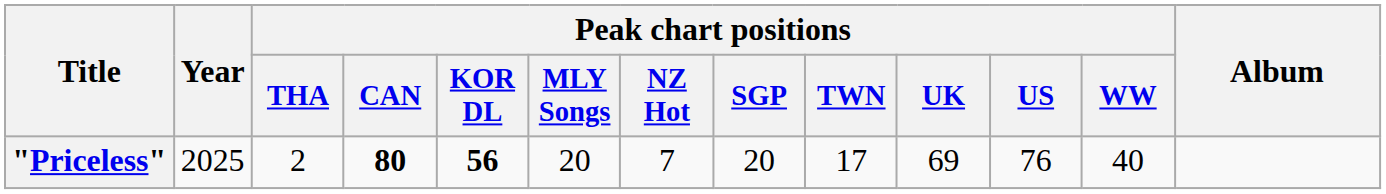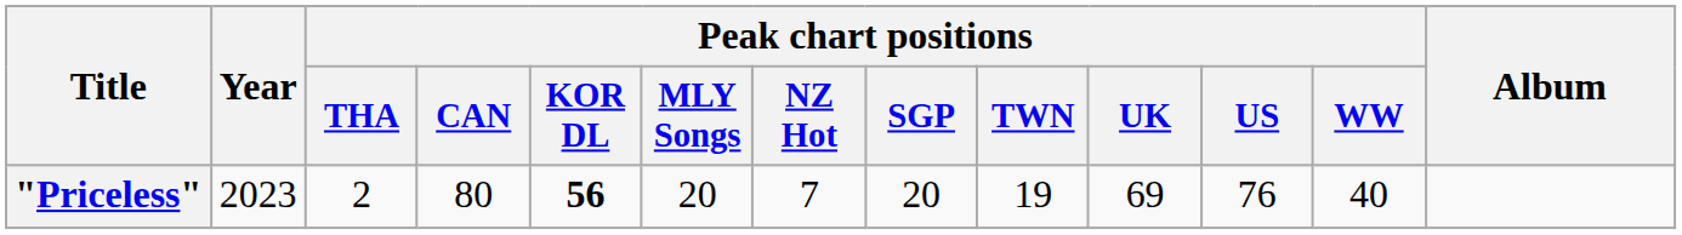 <table class="wikitable plainrowheaders" style="text-align:center">
 <tr>
 <th scope="col" rowspan="2">Title</th>
 <th scope="col" rowspan="2" style="width:2em">Year</th>
 <th scope="col" colspan="10">Peak chart positions</th>
 <th scope="col" rowspan="2" style="width:6em">Album</th>
 </tr>
 <tr>
 <th scope="col" style="width:2.75em;font-size:90%;"><a href='#'>THA</a><br></th>
 <th scope="col" style="width:2.75em;font-size:90%;"><a href='#'>CAN</a><br></th>
 <th scope="col" style="width:2.75em;font-size:90%;"><a href='#'>KOR<br>DL</a><br></th>
 <th scope="col" style="width:2.75em;font-size:90%;"><a href='#'>MLY<br>Songs</a><br></th>
 <th scope="col" style="width:2.75em;font-size:90%;"><a href='#'>NZ<br>Hot</a><br></th>
 <th scope="col" style="width:2.75em;font-size:90%;"><a href='#'>SGP</a><br></th>
 <th scope="col" style="width:2.75em;font-size:90%;"><a href='#'>TWN</a><br></th>
 <th scope="col" style="width:2.75em;font-size:90%"><a href='#'>UK</a><br></th>
 <th scope="col" style="width:2.75em;font-size:90%;"><a href='#'>US</a><br></th>
 <th scope="col" style="width:2.75em;font-size:90%;"><a href='#'>WW</a><br></th>
 </tr>
 <tr>
 <th scope="row">"<a href='#'>Priceless</a>"<br></th>
-<td>2025</td>
+<td>2023</td>
 <td>2</td>
-<td><strong>80</strong></td>
+<td>80</td>
 <td><strong>56</strong></td>
 <td>20</td>
 <td>7</td>
 <td>20</td>
-<td>17</td>
+<td>19</td>
 <td>69</td>
 <td>76</td>
 <td>40</td>
 <td></td>
 </tr>
 </table>
